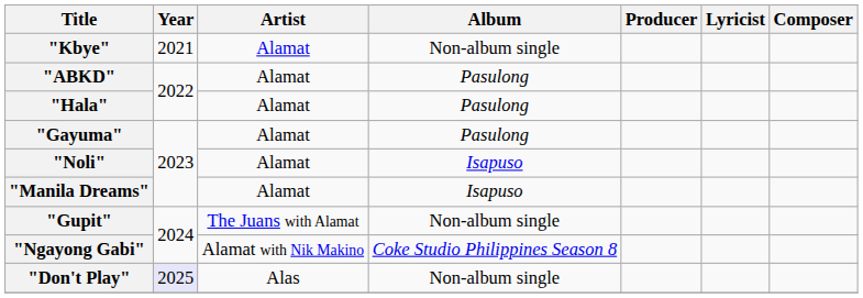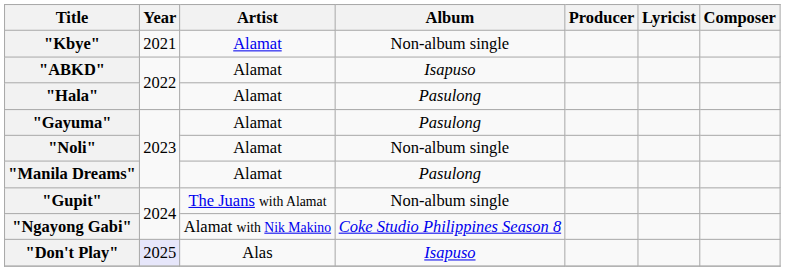 <table class="wikitable plainrowheaders sortable" style="text-align:center">
 <tr>
 <th scope="col">Title</th>
 <th scope="col">Year</th>
 <th scope="col">Artist</th>
 <th scope="col">Album</th>
 <th scope="col" class="unsortable">Producer</th>
 <th scope="col" class="unsortable">Lyricist</th>
 <th scope="col" class="unsortable">Composer</th>
 </tr>
 <tr>
 <th scope="row">"Kbye"</th>
 <td rowspan="1">2021</td>
 <td><a href='#'>Alamat</a></td>
 <td>Non-album single</td>
 <td></td>
 <td></td>
 <td></td>
 </tr>
 <tr>
 <th scope="row">"ABKD"</th>
 <td rowspan="2">2022</td>
 <td>Alamat</td>
-<td><em>Pasulong</em></td>
+<td><em>Isapuso</em></td>
 <td></td>
 <td></td>
 <td></td>
 </tr>
 <tr>
 <th scope="row">"Hala"</th>
 <td>Alamat</td>
 <td><em>Pasulong</em></td>
 <td></td>
 <td></td>
 <td></td>
 </tr>
 <tr>
 <th scope="row">"Gayuma"</th>
 <td rowspan="3">2023</td>
 <td>Alamat</td>
 <td><em>Pasulong</em></td>
 <td></td>
 <td></td>
 <td></td>
 </tr>
 <tr>
 <th scope="row">"Noli"</th>
 <td>Alamat</td>
-<td><em><a href='#'>Isapuso</a></em></td>
+<td>Non-album single</td>
 <td></td>
 <td></td>
 <td></td>
 </tr>
 <tr>
 <th scope="row">"Manila Dreams"</th>
 <td>Alamat</td>
-<td><em>Isapuso</em></td>
+<td><em>Pasulong</em></td>
 <td></td>
 <td></td>
 <td></td>
 </tr>
 <tr>
 <th scope="row">"Gupit"</th>
 <td rowspan="2">2024</td>
 <td><a href='#'>The Juans</a> <small>with Alamat</small></td>
 <td>Non-album single</td>
 <td></td>
 <td></td>
 <td></td>
 </tr>
 <tr>
 <th scope="row">"Ngayong Gabi"</th>
 <td>Alamat <small>with <a href='#'>Nik Makino</a></small></td>
 <td><em><a href='#'>Coke Studio Philippines Season 8</a></em></td>
 <td></td>
 <td></td>
 <td></td>
 </tr>
 <tr>
 <th scope="row">"Don't Play"</th>
 <td rowspan="1" style="background: lavender;">2025</td>
 <td>Alas</td>
-<td>Non-album single</td>
+<td><em><a href='#'>Isapuso</a></em></td>
 <td></td>
 <td></td>
 <td></td>
 </tr>
 <tr>
 </tr>
 </table>
